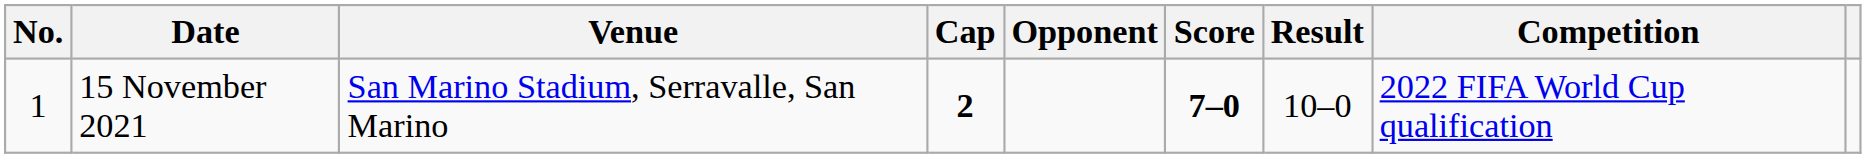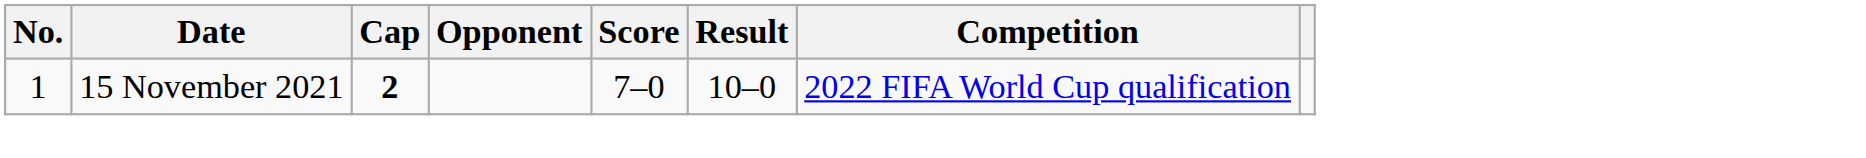 <table class="wikitable">
 <tr>
 <th scope="col">No.</th>
 <th scope="col">Date</th>
-<th scope="col">Venue</th>
 <th scope="col">Cap</th>
 <th scope="col">Opponent</th>
 <th scope="col">Score</th>
 <th scope="col">Result</th>
 <th scope="col">Competition</th>
 <th scope="col" class="unsortable"></th>
 </tr>
 <tr>
 <td align="center">1</td>
 <td>15 November 2021</td>
-<td><a href='#'>San Marino Stadium</a>, Serravalle, San Marino</td>
 <td align="center"><strong>2</strong></td>
 <td></td>
-<td align="center"><strong>7–0</strong></td>
+<td align="center">7–0</td>
 <td align="center">10–0</td>
 <td><a href='#'>2022 FIFA World Cup qualification</a></td>
 <td align="center"></td>
 </tr>
 </table>
